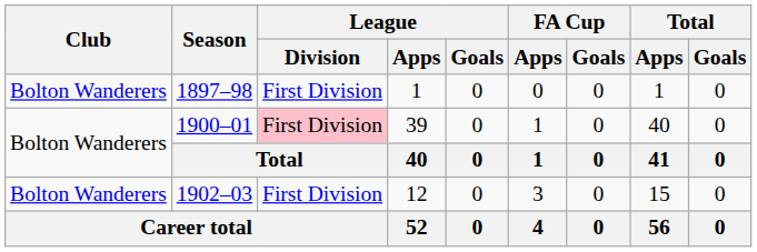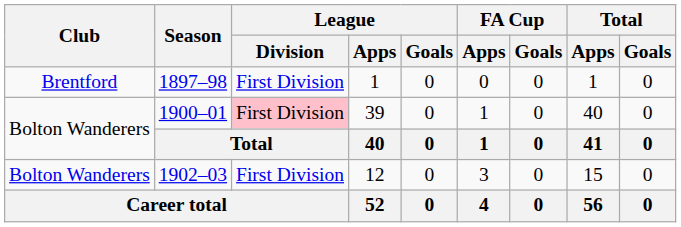 <table class="wikitable" style="text-align: center;">
 <tr>
 <th rowspan="2">Club</th>
 <th rowspan="2">Season</th>
 <th colspan="3">League</th>
 <th colspan="2">FA Cup</th>
 <th colspan="2">Total</th>
 </tr>
 <tr>
 <th>Division</th>
 <th>Apps</th>
 <th>Goals</th>
 <th>Apps</th>
 <th>Goals</th>
 <th>Apps</th>
 <th>Goals</th>
 </tr>
 <tr>
-<td><a href='#'>Bolton Wanderers</a></td>
+<td><a href='#'>Brentford</a></td>
 <td><a href='#'>1897–98</a></td>
 <td><a href='#'>First Division</a></td>
 <td>1</td>
 <td>0</td>
 <td>0</td>
 <td>0</td>
 <td>1</td>
 <td>0</td>
 </tr>
 <tr>
 <td rowspan="2">Bolton Wanderers</td>
 <td><a href='#'>1900–01</a></td>
 <td style="background: pink;">First Division</td>
 <td>39</td>
 <td>0</td>
 <td>1</td>
 <td>0</td>
 <td>40</td>
 <td>0</td>
 </tr>
 <tr>
 <th colspan="2">Total</th>
 <th>40</th>
 <th>0</th>
 <th>1</th>
 <th>0</th>
 <th>41</th>
 <th>0</th>
 </tr>
 <tr>
 <td><a href='#'>Bolton Wanderers</a></td>
 <td><a href='#'>1902–03</a></td>
 <td><a href='#'>First Division</a></td>
 <td>12</td>
 <td>0</td>
 <td>3</td>
 <td>0</td>
 <td>15</td>
 <td>0</td>
 </tr>
 <tr>
 <th colspan="3">Career total</th>
 <th>52</th>
 <th>0</th>
 <th>4</th>
 <th>0</th>
 <th>56</th>
 <th>0</th>
 </tr>
 </table>
